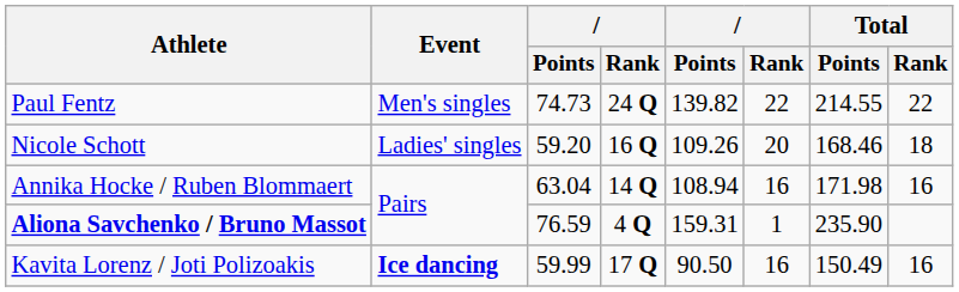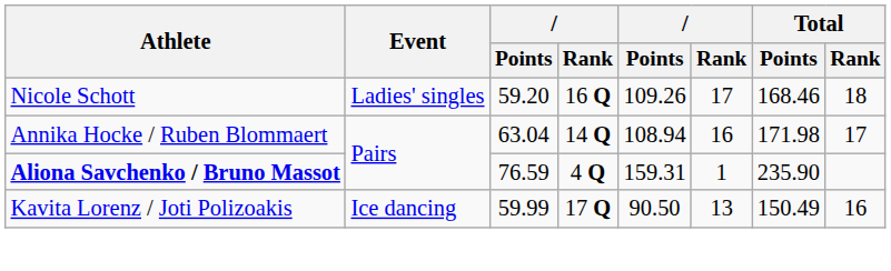 <table class="wikitable" style="font-size:90%">
 <tr>
 <th rowspan="2">Athlete</th>
 <th rowspan="2">Event</th>
 <th colspan="2"> / </th>
 <th colspan="2"> / </th>
 <th colspan="2">Total</th>
 </tr>
 <tr style="font-size:95%">
 <th>Points</th>
 <th>Rank</th>
 <th>Points</th>
 <th>Rank</th>
 <th>Points</th>
 <th>Rank</th>
 </tr>
 <tr align=center>
-<td align=left><a href='#'>Paul Fentz</a></td>
-<td align=left><a href='#'>Men's singles</a></td>
-<td>74.73</td>
-<td>24 <strong>Q</strong></td>
-<td>139.82</td>
-<td>22</td>
-<td>214.55</td>
-<td>22</td>
-</tr>
-<tr align=center>
 <td align=left><a href='#'>Nicole Schott</a></td>
 <td align=left><a href='#'>Ladies' singles</a></td>
 <td>59.20</td>
 <td>16 <strong>Q</strong></td>
 <td>109.26</td>
-<td>20</td>
+<td>17</td>
 <td>168.46</td>
 <td>18</td>
 </tr>
 <tr align=center>
 <td align=left><a href='#'>Annika Hocke</a> / <a href='#'>Ruben Blommaert</a></td>
 <td align=left rowspan="2"><a href='#'>Pairs</a></td>
 <td>63.04</td>
 <td>14 <strong>Q</strong></td>
 <td>108.94</td>
 <td>16</td>
 <td>171.98</td>
-<td>16</td>
+<td>17</td>
 </tr>
 <tr align=center>
 <td align=left><strong><a href='#'>Aliona Savchenko</a> / <a href='#'>Bruno Massot</a></strong></td>
 <td>76.59</td>
 <td>4 <strong>Q</strong></td>
 <td>159.31</td>
 <td>1</td>
 <td>235.90</td>
 <td></td>
 </tr>
 <tr align=center>
 <td align=left><a href='#'>Kavita Lorenz</a> / <a href='#'>Joti Polizoakis</a></td>
-<td align=left><strong><a href='#'>Ice dancing</a></strong></td>
+<td align=left><a href='#'>Ice dancing</a></td>
 <td>59.99</td>
 <td>17 <strong>Q</strong></td>
 <td>90.50</td>
-<td>16</td>
+<td>13</td>
 <td>150.49</td>
 <td>16</td>
 </tr>
 </table>
